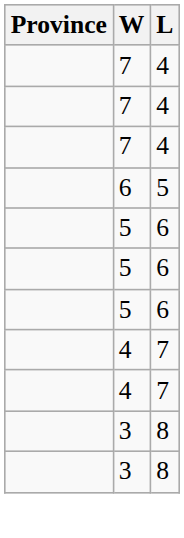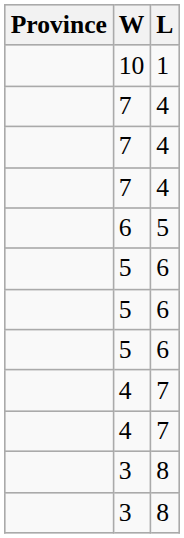 <table class="wikitable">
 <tr>
 <th>Province</th>
 <th>W</th>
 <th>L</th>
+</tr>
+<tr>
+<td></td>
+<td>10</td>
+<td>1</td>
 </tr>
 <tr>
 <td></td>
 <td>7</td>
 <td>4</td>
 </tr>
 <tr>
 <td></td>
 <td>7</td>
 <td>4</td>
 </tr>
 <tr>
 <td></td>
 <td>7</td>
 <td>4</td>
 </tr>
 <tr>
 <td></td>
 <td>6</td>
 <td>5</td>
 </tr>
 <tr>
 <td></td>
 <td>5</td>
 <td>6</td>
 </tr>
 <tr>
 <td></td>
 <td>5</td>
 <td>6</td>
 </tr>
 <tr>
 <td></td>
 <td>5</td>
 <td>6</td>
 </tr>
 <tr>
 <td></td>
 <td>4</td>
 <td>7</td>
 </tr>
 <tr>
 <td></td>
 <td>4</td>
 <td>7</td>
 </tr>
 <tr>
 <td></td>
 <td>3</td>
 <td>8</td>
 </tr>
 <tr>
 <td></td>
 <td>3</td>
 <td>8</td>
 </tr>
 </table>
